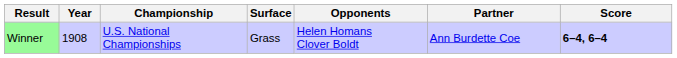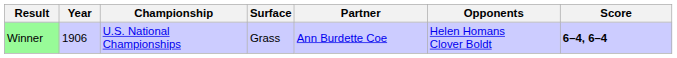 <table class="sortable wikitable">
 <tr>
 <th style="width:70px">Result</th>
 <th style="width:50px">Year</th>
 <th style="width:200px">Championship</th>
 <th style="width:50px">Surface</th>
+<th style="width:180px">Partner</th>
 <th style="width:180px">Opponents</th>
-<th style="width:180px">Partner</th>
 <th style="width:150px" class="unsortable">Score</th>
 </tr>
 <tr style="background:#ccf;">
 <td style="background:#98fb98;">Winner</td>
-<td>1908</td>
+<td>1906</td>
 <td><a href='#'>U.S. National Championships</a></td>
 <td>Grass</td>
+<td>  <a href='#'>Ann Burdette Coe</a></td>
 <td> <a href='#'>Helen Homans</a><br>  <a href='#'>Clover Boldt</a></td>
-<td>  <a href='#'>Ann Burdette Coe</a></td>
 <td><strong>6–4, 6–4</strong></td>
 </tr>
 </table>
